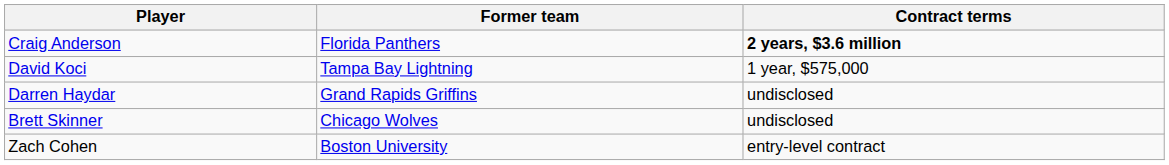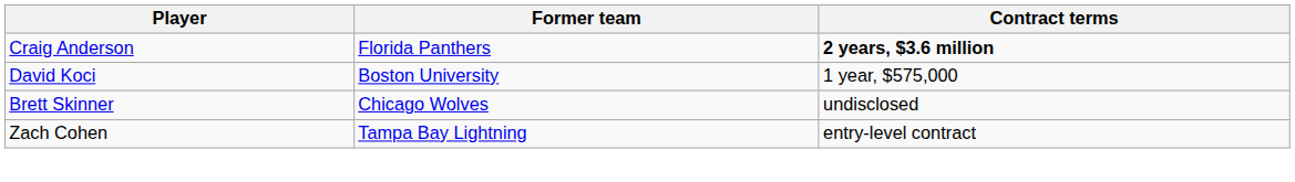 <table class="wikitable" width=90%>
 <tr align="center"  bgcolor="#dddddd">
 <th>Player</th>
 <th>Former team</th>
 <th>Contract terms</th>
 </tr>
 <tr>
 <td><a href='#'>Craig Anderson</a></td>
 <td><a href='#'>Florida Panthers</a></td>
 <td><strong>2 years, $3.6 million</strong></td>
 </tr>
 <tr>
 <td><a href='#'>David Koci</a></td>
-<td><a href='#'>Tampa Bay Lightning</a></td>
+<td><a href='#'>Boston University</a></td>
 <td>1 year, $575,000</td>
-</tr>
-<tr>
-<td><a href='#'>Darren Haydar</a></td>
-<td><a href='#'>Grand Rapids Griffins</a></td>
-<td>undisclosed</td>
 </tr>
 <tr>
 <td><a href='#'>Brett Skinner</a></td>
 <td><a href='#'>Chicago Wolves</a></td>
 <td>undisclosed</td>
 </tr>
 <tr>
 <td>Zach Cohen</td>
-<td><a href='#'>Boston University</a></td>
+<td><a href='#'>Tampa Bay Lightning</a></td>
 <td>entry-level contract</td>
 </tr>
 </table>
